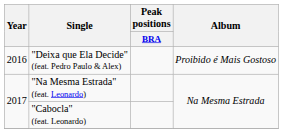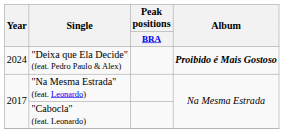 <table class="wikitable plainrowheaders" style="text-align:center;">
 <tr>
 <th rowspan="2">Year</th>
 <th rowspan="2">Single</th>
 <th colspan="1">Peak positions</th>
 <th rowspan="2">Album</th>
 </tr>
 <tr>
 <th scope="col" style="width:3em;font-size:90%;"><a href='#'>BRA</a><br></th>
 </tr>
 <tr>
-<td style="text-align:center;" rowspan="1">2016</td>
+<td style="text-align:center;" rowspan="1">2024</td>
 <td style="text-align:left;">"Deixa que Ela Decide"<br><small>(feat. Pedro Paulo & Alex)</small></td>
 <td style="text-align:center;"></td>
-<td style="text-align:center;" rowspan=1><em>Proibido é Mais Gostoso</em></td>
+<td style="text-align:center;" rowspan=1><strong><em>Proibido é Mais Gostoso</em></strong></td>
 </tr>
 <tr>
 <td style="text-align:center;" rowspan="2">2017</td>
 <td style="text-align:left;">"Na Mesma Estrada"<br><small>(feat. <a href='#'>Leonardo</a>)</small></td>
 <td style="text-align:center;"></td>
 <td style="text-align:center;" rowspan=2><em>Na Mesma Estrada</em></td>
 </tr>
 <tr>
 <td style="text-align:left;">"Cabocla"<br><small>(feat. Leonardo)</small></td>
 <td style="text-align:center;"></td>
 </tr>
 <tr>
 </tr>
 </table>
